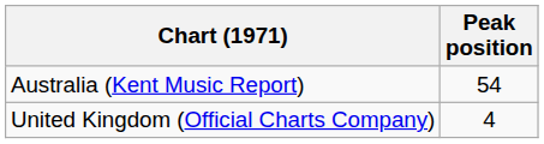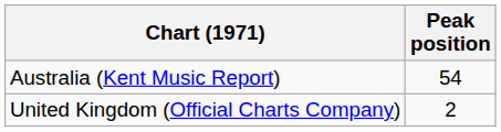 <table class="wikitable">
 <tr>
 <th>Chart (1971)</th>
 <th>Peak<br> position</th>
 </tr>
 <tr>
 <td>Australia (<a href='#'>Kent Music Report</a>)</td>
 <td align="center">54</td>
 </tr>
 <tr>
 <td>United Kingdom (<a href='#'>Official Charts Company</a>)</td>
-<td align="center">4</td>
+<td align="center">2</td>
 </tr>
 </table>
